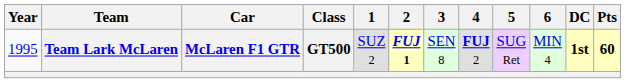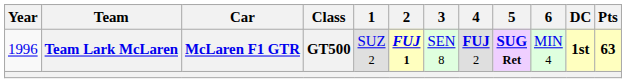 <table class="wikitable" style="text-align:center; font-size:90%">
 <tr>
 <th>Year</th>
 <th>Team</th>
 <th>Car</th>
 <th>Class</th>
 <th>1</th>
 <th>2</th>
 <th>3</th>
 <th>4</th>
 <th>5</th>
 <th>6</th>
 <th>DC</th>
 <th>Pts</th>
 </tr>
 <tr>
-<td><a href='#'>1995</a></td>
+<td><a href='#'>1996</a></td>
 <th><a href='#'>Team Lark McLaren</a></th>
 <th><a href='#'>McLaren F1 GTR</a></th>
 <th>GT500</th>
 <td style="background:#DFDFDF;"><a href='#'>SUZ</a><br><small>2</small></td>
 <td style="background:#FFFFBF;"><strong><em><a href='#'>FUJ</a></em><br><small>1</small></strong></td>
 <td style="background:#DFFFDF;"><a href='#'>SEN</a><br><small>8</small></td>
 <td style="background:#DFDFDF;"><strong><a href='#'>FUJ</a></strong><br><small>2</small></td>
-<td style="background:#EFCFFF;"><a href='#'>SUG</a><br><small>Ret</small></td>
+<td style="background:#EFCFFF;"><strong><a href='#'>SUG</a><br><small>Ret</small></strong></td>
 <td style="background:#DFFFDF;"><a href='#'>MIN</a><br><small>4</small></td>
 <td style="background:#FFFFBF"><strong>1st</strong></td>
-<td style="background:#FFFFBF"><strong>60</strong></td>
+<td style="background:#FFFFBF"><strong>63</strong></td>
 </tr>
 <tr>
 <th colspan="12"></th>
 </tr>
 </table>
